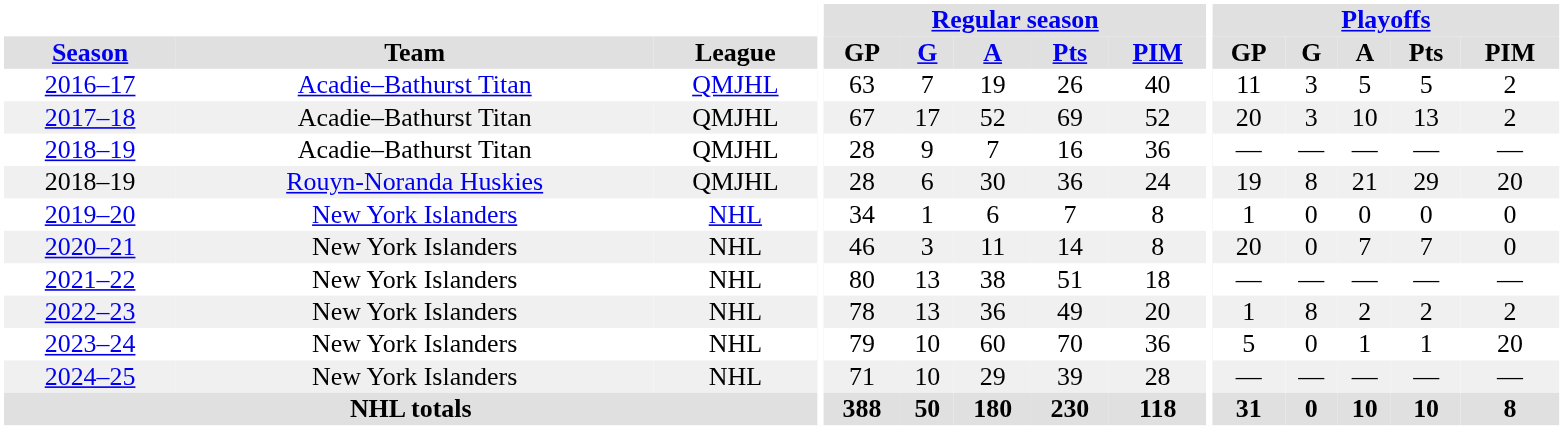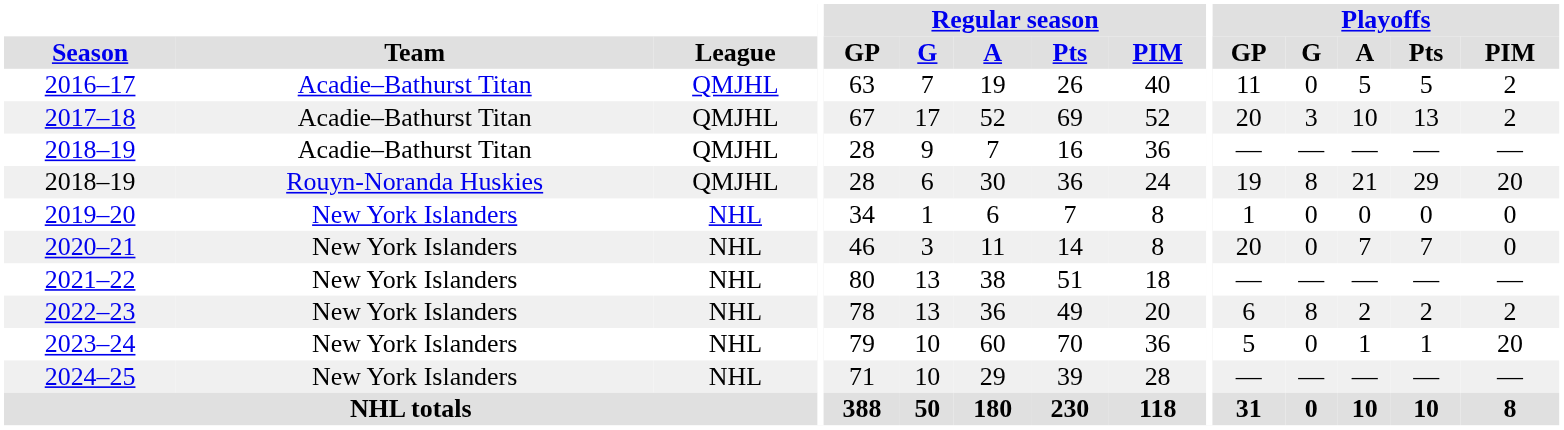 <table border="0" cellpadding="1" cellspacing="0" style="text-align:center; width:60em;">
 <tr bgcolor="#e0e0e0">
 <th colspan="3" bgcolor="#ffffff"></th>
 <th rowspan="97" bgcolor="#ffffff"></th>
 <th colspan="5"><a href='#'>Regular season</a></th>
 <th rowspan="97" bgcolor="#ffffff"></th>
 <th colspan="5"><a href='#'>Playoffs</a></th>
 </tr>
 <tr bgcolor="#e0e0e0">
 <th><a href='#'>Season</a></th>
 <th>Team</th>
 <th>League</th>
 <th>GP</th>
 <th><a href='#'>G</a></th>
 <th><a href='#'>A</a></th>
 <th><a href='#'>Pts</a></th>
 <th><a href='#'>PIM</a></th>
 <th>GP</th>
 <th>G</th>
 <th>A</th>
 <th>Pts</th>
 <th>PIM</th>
 </tr>
 <tr>
 <td><a href='#'>2016–17</a></td>
 <td><a href='#'>Acadie–Bathurst Titan</a></td>
 <td><a href='#'>QMJHL</a></td>
 <td>63</td>
 <td>7</td>
 <td>19</td>
 <td>26</td>
 <td>40</td>
 <td>11</td>
-<td>3</td>
+<td>0</td>
 <td>5</td>
 <td>5</td>
 <td>2</td>
 </tr>
 <tr bgcolor="#f0f0f0">
 <td><a href='#'>2017–18</a></td>
 <td>Acadie–Bathurst Titan</td>
 <td>QMJHL</td>
 <td>67</td>
 <td>17</td>
 <td>52</td>
 <td>69</td>
 <td>52</td>
 <td>20</td>
 <td>3</td>
 <td>10</td>
 <td>13</td>
 <td>2</td>
 </tr>
 <tr>
 <td><a href='#'>2018–19</a></td>
 <td>Acadie–Bathurst Titan</td>
 <td>QMJHL</td>
 <td>28</td>
 <td>9</td>
 <td>7</td>
 <td>16</td>
 <td>36</td>
 <td>—</td>
 <td>—</td>
 <td>—</td>
 <td>—</td>
 <td>—</td>
 </tr>
 <tr bgcolor="#f0f0f0">
 <td>2018–19</td>
 <td><a href='#'>Rouyn-Noranda Huskies</a></td>
 <td>QMJHL</td>
 <td>28</td>
 <td>6</td>
 <td>30</td>
 <td>36</td>
 <td>24</td>
 <td>19</td>
 <td>8</td>
 <td>21</td>
 <td>29</td>
 <td>20</td>
 </tr>
 <tr>
 <td><a href='#'>2019–20</a></td>
 <td><a href='#'>New York Islanders</a></td>
 <td><a href='#'>NHL</a></td>
 <td>34</td>
 <td>1</td>
 <td>6</td>
 <td>7</td>
 <td>8</td>
 <td>1</td>
 <td>0</td>
 <td>0</td>
 <td>0</td>
 <td>0</td>
 </tr>
 <tr bgcolor="#f0f0f0">
 <td><a href='#'>2020–21</a></td>
 <td>New York Islanders</td>
 <td>NHL</td>
 <td>46</td>
 <td>3</td>
 <td>11</td>
 <td>14</td>
 <td>8</td>
 <td>20</td>
 <td>0</td>
 <td>7</td>
 <td>7</td>
 <td>0</td>
 </tr>
 <tr>
 <td><a href='#'>2021–22</a></td>
 <td>New York Islanders</td>
 <td>NHL</td>
 <td>80</td>
 <td>13</td>
 <td>38</td>
 <td>51</td>
 <td>18</td>
 <td>—</td>
 <td>—</td>
 <td>—</td>
 <td>—</td>
 <td>—</td>
 </tr>
 <tr bgcolor="#f0f0f0">
 <td><a href='#'>2022–23</a></td>
 <td>New York Islanders</td>
 <td>NHL</td>
 <td>78</td>
 <td>13</td>
 <td>36</td>
 <td>49</td>
 <td>20</td>
-<td>1</td>
+<td>6</td>
 <td>8</td>
 <td>2</td>
 <td>2</td>
 <td>2</td>
 </tr>
 <tr>
 <td><a href='#'>2023–24</a></td>
 <td>New York Islanders</td>
 <td>NHL</td>
 <td>79</td>
 <td>10</td>
 <td>60</td>
 <td>70</td>
 <td>36</td>
 <td>5</td>
 <td>0</td>
 <td>1</td>
 <td>1</td>
 <td>20</td>
 </tr>
 <tr bgcolor="#f0f0f0">
 <td><a href='#'>2024–25</a></td>
 <td>New York Islanders</td>
 <td>NHL</td>
 <td>71</td>
 <td>10</td>
 <td>29</td>
 <td>39</td>
 <td>28</td>
 <td>—</td>
 <td>—</td>
 <td>—</td>
 <td>—</td>
 <td>—</td>
 </tr>
 <tr bgcolor="#e0e0e0">
 <th colspan="3">NHL totals</th>
 <th>388</th>
 <th>50</th>
 <th>180</th>
 <th>230</th>
 <th>118</th>
 <th>31</th>
 <th>0</th>
 <th>10</th>
 <th>10</th>
 <th>8</th>
 </tr>
 </table>
